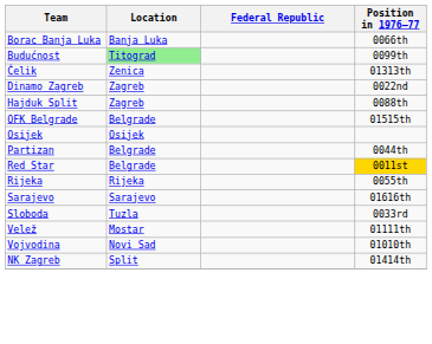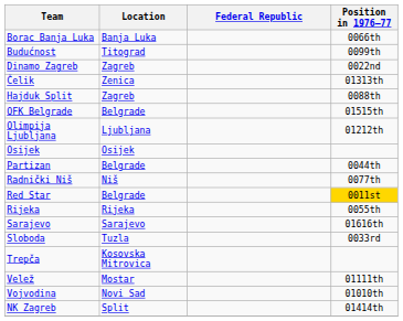 <table class="wikitable sortable" style="text-align: left;">
 <tr>
 <th width="130">Team</th>
 <th width="120">Location</th>
 <th width="200"><a href='#'>Federal Republic</a></th>
 <th width="90">Position<br>in <a href='#'>1976–77</a></th>
 </tr>
 <tr>
 <td><a href='#'>Borac Banja Luka</a></td>
 <td><a href='#'>Banja Luka</a></td>
 <td></td>
 <td style="text-align:center;"><span>006</span>6th</td>
 </tr>
 <tr>
 <td><a href='#'>Budućnost</a></td>
-<td style="background: lightgreen;"><a href='#'>Titograd</a></td>
+<td><a href='#'>Titograd</a></td>
 <td></td>
 <td style="text-align:center;"><span>009</span>9th</td>
+</tr>
+<tr>
+<td><a href='#'>Dinamo Zagreb</a></td>
+<td><a href='#'>Zagreb</a></td>
+<td></td>
+<td style="text-align:center;"><span>002</span>2nd</td>
 </tr>
 <tr>
 <td><a href='#'>Čelik</a></td>
 <td><a href='#'>Zenica</a></td>
 <td></td>
 <td style="text-align:center;"><span>013</span>13th</td>
-</tr>
-<tr>
-<td><a href='#'>Dinamo Zagreb</a></td>
-<td><a href='#'>Zagreb</a></td>
-<td></td>
-<td style="text-align:center;"><span>002</span>2nd</td>
 </tr>
 <tr>
 <td><a href='#'>Hajduk Split</a></td>
 <td><a href='#'>Zagreb</a></td>
 <td></td>
 <td style="text-align:center;"><span>008</span>8th</td>
 </tr>
 <tr>
 <td><a href='#'>OFK Belgrade</a></td>
 <td><a href='#'>Belgrade</a></td>
 <td></td>
 <td style="text-align:center;"><span>015</span>15th</td>
 </tr>
 <tr>
+<td><a href='#'>Olimpija Ljubljana</a></td>
+<td><a href='#'>Ljubljana</a></td>
+<td></td>
+<td style="text-align:center;"><span>012</span>12th</td>
+</tr>
+<tr>
 <td><a href='#'>Osijek</a></td>
 <td><a href='#'>Osijek</a></td>
 <td></td>
 <td></td>
 </tr>
 <tr>
 <td><a href='#'>Partizan</a></td>
 <td><a href='#'>Belgrade</a></td>
 <td></td>
 <td style="text-align:center;"><span>004</span>4th</td>
+</tr>
+<tr>
+<td><a href='#'>Radnički Niš</a></td>
+<td><a href='#'>Niš</a></td>
+<td></td>
+<td style="text-align:center;"><span>007</span>7th</td>
 </tr>
 <tr>
 <td><a href='#'>Red Star</a></td>
 <td><a href='#'>Belgrade</a></td>
 <td></td>
 <td style="text-align:center;" bgcolor="gold"><span>001</span>1st</td>
 </tr>
 <tr>
 <td><a href='#'>Rijeka</a></td>
 <td><a href='#'>Rijeka</a></td>
 <td></td>
 <td style="text-align:center;"><span>005</span>5th</td>
 </tr>
 <tr>
 <td><a href='#'>Sarajevo</a></td>
 <td><a href='#'>Sarajevo</a></td>
 <td></td>
 <td style="text-align:center;"><span>016</span>16th</td>
 </tr>
 <tr>
 <td><a href='#'>Sloboda</a></td>
 <td><a href='#'>Tuzla</a></td>
 <td></td>
 <td style="text-align:center;"><span>003</span>3rd</td>
 </tr>
 <tr>
+<td><a href='#'>Trepča</a></td>
+<td><a href='#'>Kosovska Mitrovica</a></td>
+<td></td>
+<td></td>
+</tr>
+<tr>
 <td><a href='#'>Velež</a></td>
 <td><a href='#'>Mostar</a></td>
 <td></td>
 <td style="text-align:center;"><span>011</span>11th</td>
 </tr>
 <tr>
 <td><a href='#'>Vojvodina</a></td>
 <td><a href='#'>Novi Sad</a></td>
 <td></td>
 <td style="text-align:center;"><span>010</span>10th</td>
 </tr>
 <tr>
 <td><a href='#'>NK Zagreb</a></td>
 <td><a href='#'>Split</a></td>
 <td></td>
 <td style="text-align:center;"><span>014</span>14th</td>
 </tr>
 <tr>
 </tr>
 </table>
